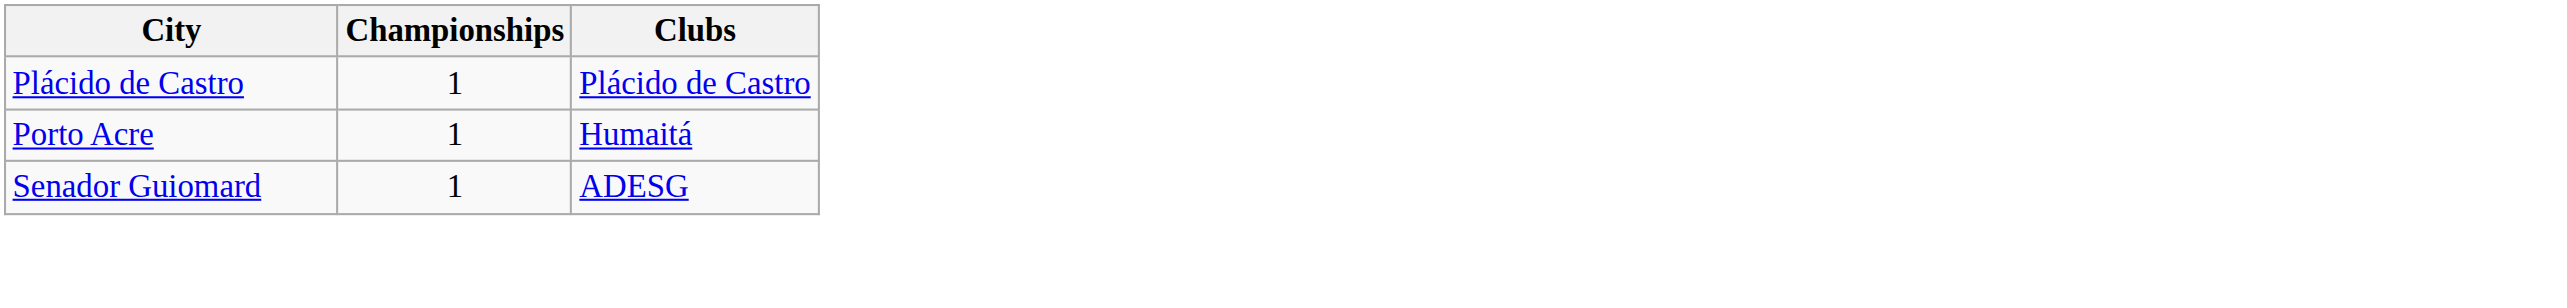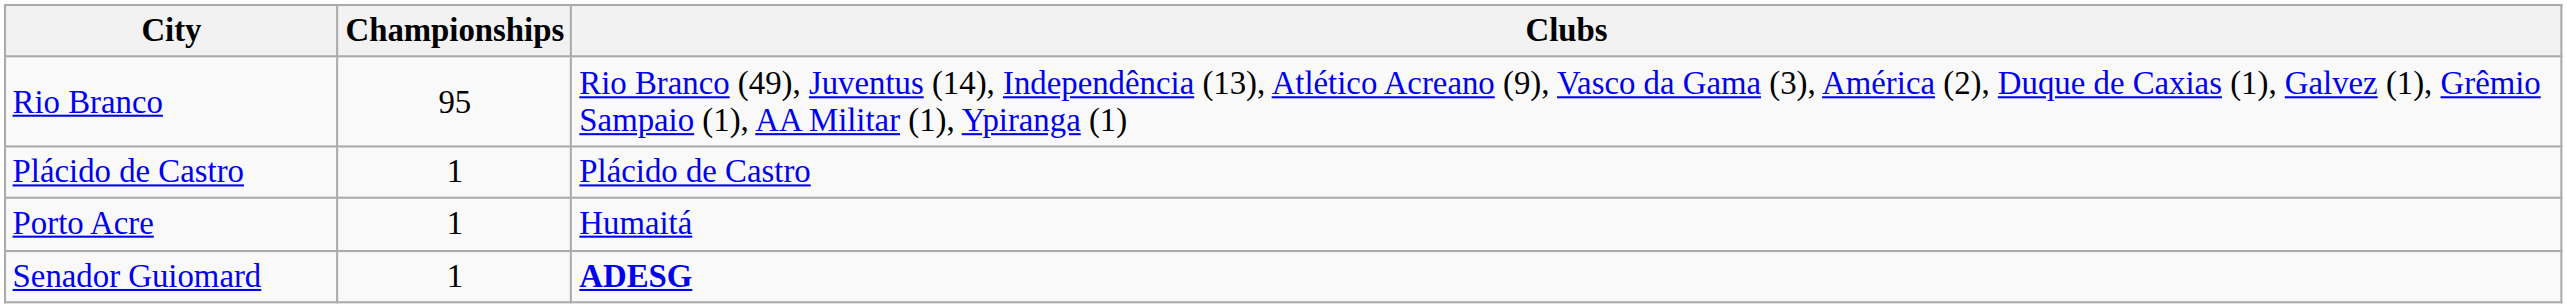 <table class="wikitable">
 <tr>
 <th style="width:155px">City</th>
 <th>Championships</th>
 <th>Clubs</th>
+</tr>
+<tr>
+<td> <a href='#'>Rio Branco</a></td>
+<td align="center">95</td>
+<td><a href='#'>Rio Branco</a> (49), <a href='#'>Juventus</a> (14), <a href='#'>Independência</a> (13), <a href='#'>Atlético Acreano</a> (9), <a href='#'>Vasco da Gama</a> (3), <a href='#'>América</a> (2), <a href='#'>Duque de Caxias</a> (1), <a href='#'>Galvez</a> (1), <a href='#'>Grêmio Sampaio</a> (1), <a href='#'>AA Militar</a> (1), <a href='#'>Ypiranga</a> (1)</td>
 </tr>
 <tr>
 <td> <a href='#'>Plácido de Castro</a></td>
 <td align="center">1</td>
 <td><a href='#'>Plácido de Castro</a></td>
 </tr>
 <tr>
 <td> <a href='#'>Porto Acre</a></td>
 <td align="center">1</td>
 <td><a href='#'>Humaitá</a></td>
 </tr>
 <tr>
 <td> <a href='#'>Senador Guiomard</a></td>
 <td align="center">1</td>
-<td><a href='#'>ADESG</a></td>
+<td><strong><a href='#'>ADESG</a></strong></td>
 </tr>
 </table>
